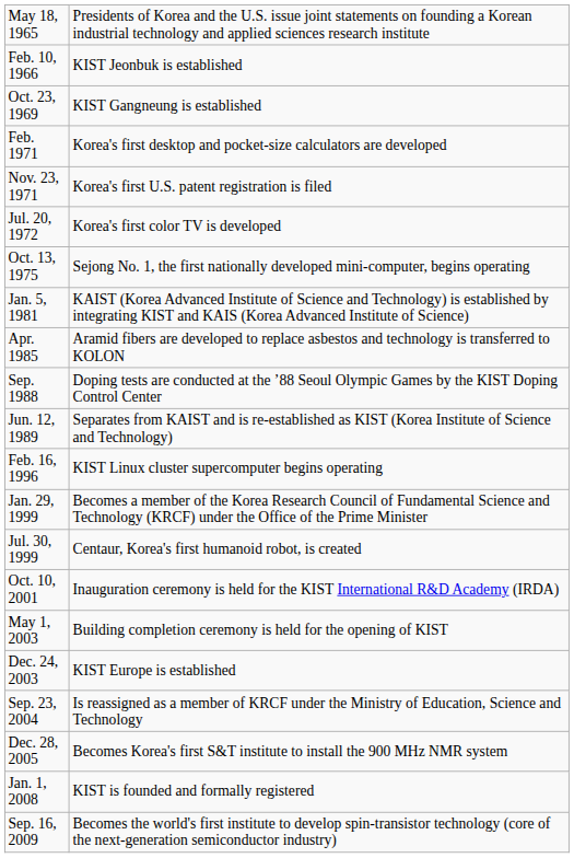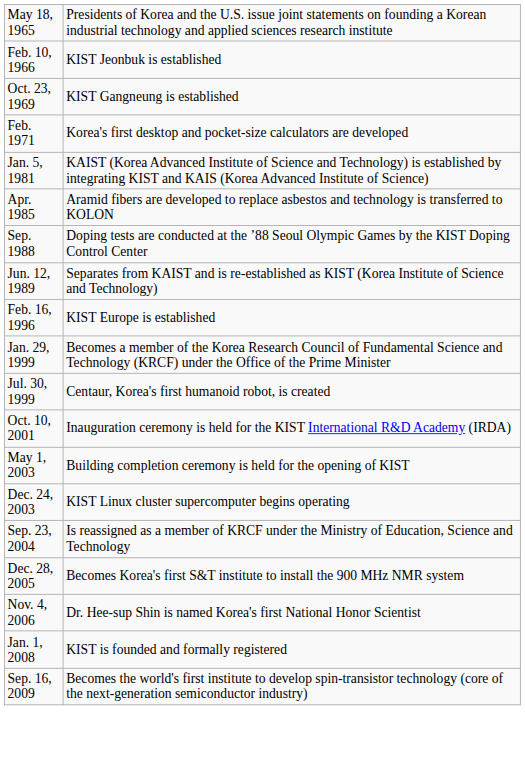 <table class="wikitable">
 <tr>
 <td>May 18, 1965</td>
 <td>Presidents of Korea and the U.S. issue joint statements on founding a Korean industrial technology and applied sciences research institute</td>
 </tr>
 <tr>
 <td>Feb. 10, 1966</td>
 <td>KIST Jeonbuk is established</td>
 </tr>
 <tr>
 <td>Oct. 23, 1969</td>
 <td>KIST Gangneung is established</td>
 </tr>
 <tr>
 <td>Feb. 1971</td>
 <td>Korea's first desktop and pocket-size calculators are developed</td>
-</tr>
-<tr>
-<td>Nov. 23, 1971</td>
-<td>Korea's first U.S. patent registration is filed</td>
-</tr>
-<tr>
-<td>Jul. 20, 1972</td>
-<td>Korea's first color TV is developed</td>
-</tr>
-<tr>
-<td>Oct. 13, 1975</td>
-<td>Sejong No. 1, the first nationally developed mini-computer, begins operating</td>
 </tr>
 <tr>
 <td>Jan. 5, 1981</td>
 <td>KAIST (Korea Advanced Institute of Science and Technology) is established by integrating KIST and KAIS (Korea Advanced Institute of Science)</td>
 </tr>
 <tr>
 <td>Apr. 1985</td>
 <td>Aramid fibers are developed to replace asbestos and technology is transferred to KOLON</td>
 </tr>
 <tr>
 <td>Sep. 1988</td>
 <td>Doping tests are conducted at the ’88 Seoul Olympic Games by the KIST Doping Control Center</td>
 </tr>
 <tr>
 <td>Jun. 12, 1989</td>
 <td>Separates from KAIST and is re-established as KIST (Korea Institute of Science and Technology)</td>
 </tr>
 <tr>
 <td>Feb. 16, 1996</td>
-<td>KIST Linux cluster supercomputer begins operating</td>
+<td>KIST Europe is established</td>
 </tr>
 <tr>
 <td>Jan. 29, 1999</td>
 <td>Becomes a member of the Korea Research Council of Fundamental Science and Technology (KRCF) under the Office of the Prime Minister</td>
 </tr>
 <tr>
 <td>Jul. 30, 1999</td>
 <td>Centaur, Korea's first humanoid robot, is created</td>
 </tr>
 <tr>
 <td>Oct. 10, 2001</td>
 <td>Inauguration ceremony is held for the KIST <a href='#'>International R&D Academy</a> (IRDA)</td>
 </tr>
 <tr>
 <td>May 1, 2003</td>
 <td>Building completion ceremony is held for the opening of KIST</td>
 </tr>
 <tr>
 <td>Dec. 24, 2003</td>
-<td>KIST Europe is established</td>
+<td>KIST Linux cluster supercomputer begins operating</td>
 </tr>
 <tr>
 <td>Sep. 23, 2004</td>
 <td>Is reassigned as a member of KRCF under the Ministry of Education, Science and Technology</td>
 </tr>
 <tr>
 <td>Dec. 28, 2005</td>
 <td>Becomes Korea's first S&T institute to install the 900 MHz NMR system</td>
 </tr>
 <tr>
+<td>Nov. 4, 2006</td>
+<td>Dr. Hee-sup Shin is named Korea's first National Honor Scientist</td>
+</tr>
+<tr>
 <td>Jan. 1, 2008</td>
 <td>KIST is founded and formally registered</td>
 </tr>
 <tr>
 <td>Sep. 16, 2009</td>
 <td>Becomes the world's first institute to develop spin-transistor technology (core of the next-generation semiconductor industry)</td>
 </tr>
 </table>
